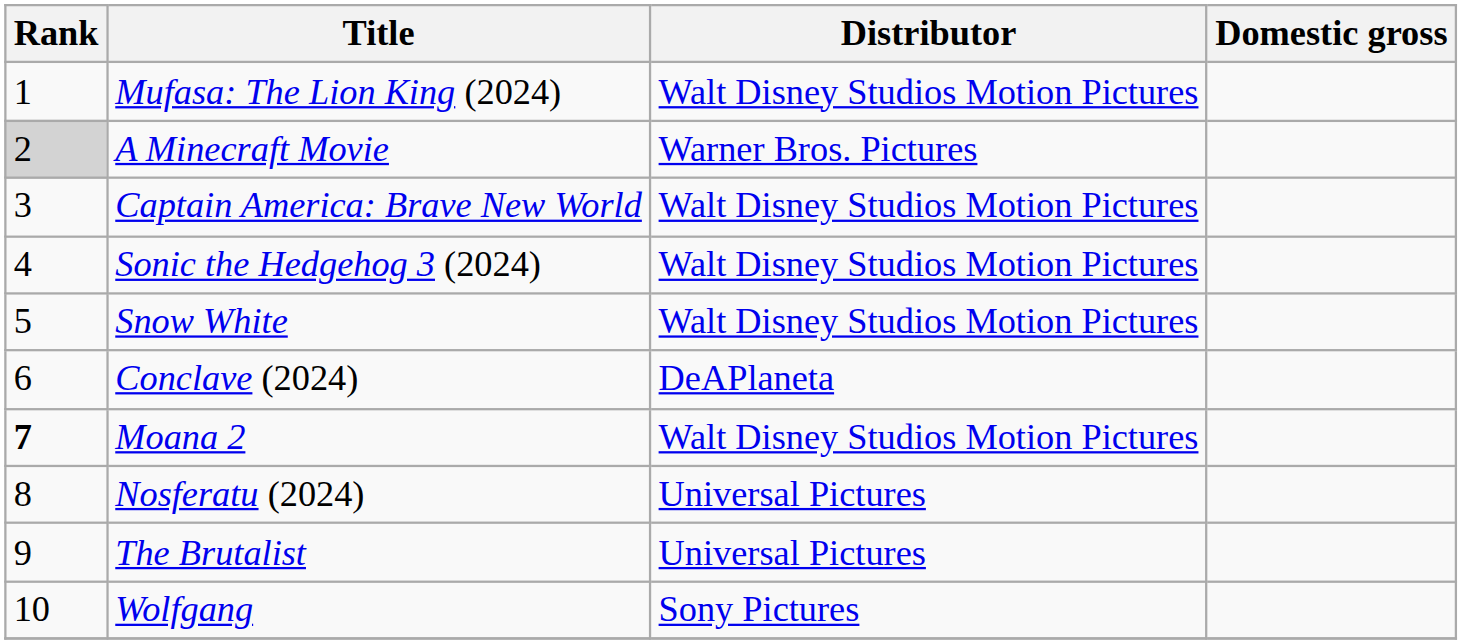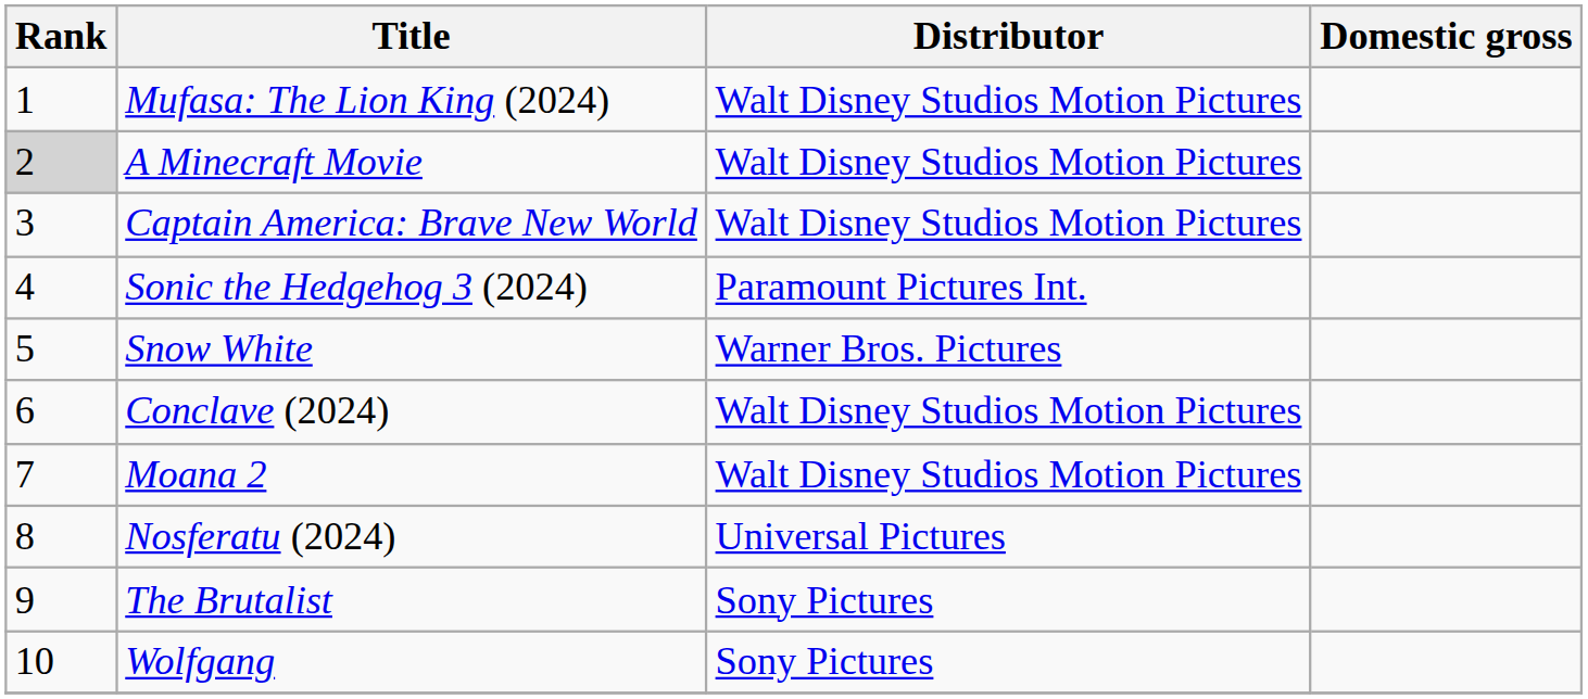 <table class="wikitable sortable" style="margin:auto; margin:auto;">
 <tr>
 <th>Rank</th>
 <th>Title</th>
 <th>Distributor</th>
 <th>Domestic gross</th>
 </tr>
 <tr>
 <td>1</td>
 <td><em><a href='#'>Mufasa: The Lion King</a></em> (2024)</td>
 <td><a href='#'>Walt Disney Studios Motion Pictures</a></td>
 <td></td>
 </tr>
 <tr>
 <td style="background: lightgrey;">2</td>
 <td><em><a href='#'>A Minecraft Movie</a></em></td>
-<td><a href='#'>Warner Bros. Pictures</a></td>
+<td><a href='#'>Walt Disney Studios Motion Pictures</a></td>
 <td></td>
 </tr>
 <tr>
 <td>3</td>
 <td><em><a href='#'>Captain America: Brave New World</a></em></td>
 <td><a href='#'>Walt Disney Studios Motion Pictures</a></td>
 <td></td>
 </tr>
 <tr>
 <td>4</td>
 <td><em><a href='#'>Sonic the Hedgehog 3</a></em> (2024)</td>
-<td><a href='#'>Walt Disney Studios Motion Pictures</a></td>
+<td><a href='#'>Paramount Pictures Int.</a></td>
 <td></td>
 </tr>
 <tr>
 <td>5</td>
 <td><em><a href='#'>Snow White</a></em></td>
-<td><a href='#'>Walt Disney Studios Motion Pictures</a></td>
+<td><a href='#'>Warner Bros. Pictures</a></td>
 <td></td>
 </tr>
 <tr>
 <td>6</td>
 <td><em><a href='#'>Conclave</a></em> (2024)</td>
-<td><a href='#'>DeAPlaneta</a></td>
+<td><a href='#'>Walt Disney Studios Motion Pictures</a></td>
 <td></td>
 </tr>
 <tr>
-<td><strong>7</strong></td>
+<td>7</td>
 <td><em><a href='#'>Moana 2</a></em></td>
 <td><a href='#'>Walt Disney Studios Motion Pictures</a></td>
 <td></td>
 </tr>
 <tr>
 <td>8</td>
 <td><em><a href='#'>Nosferatu</a></em> (2024)</td>
 <td><a href='#'>Universal Pictures</a></td>
 <td></td>
 </tr>
 <tr>
 <td>9</td>
 <td><a href='#'><em>The Brutalist</em></a></td>
-<td><a href='#'>Universal Pictures</a></td>
+<td><a href='#'>Sony Pictures</a></td>
 <td></td>
 </tr>
 <tr>
 <td>10</td>
 <td><em><a href='#'>Wolfgang</a></em></td>
 <td><a href='#'>Sony Pictures</a></td>
 <td></td>
 </tr>
 <tr>
 </tr>
 </table>
